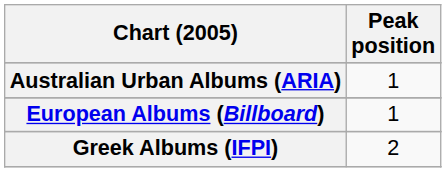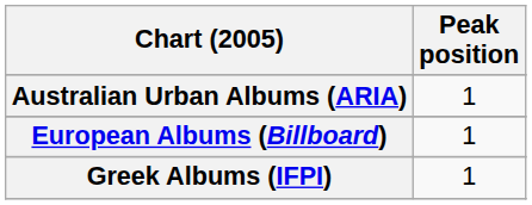 <table class="wikitable sortable plainrowheaders" style="text-align:center">
 <tr>
 <th scope="col">Chart (2005)</th>
 <th scope="col">Peak<br>position</th>
 </tr>
 <tr>
 </tr>
 <tr>
 <th scope="row">Australian Urban Albums (<a href='#'>ARIA</a>)</th>
 <td>1</td>
 </tr>
 <tr>
 </tr>
 <tr>
 </tr>
 <tr>
 </tr>
 <tr>
 </tr>
 <tr>
 </tr>
 <tr>
 </tr>
 <tr>
 <th scope="row"><a href='#'>European Albums</a> (<em><a href='#'>Billboard</a></em>)</th>
 <td align="center">1</td>
 </tr>
 <tr>
 </tr>
 <tr>
 </tr>
 <tr>
 </tr>
 <tr>
 <th scope="row">Greek Albums (<a href='#'>IFPI</a>)</th>
-<td style="text-align:center;">2</td>
+<td style="text-align:center;">1</td>
 </tr>
 <tr>
 </tr>
 <tr>
 </tr>
 <tr>
 </tr>
 <tr>
 </tr>
 <tr>
 </tr>
 <tr>
 </tr>
 <tr>
 </tr>
 <tr>
 </tr>
 <tr>
 </tr>
 <tr>
 </tr>
 <tr>
 </tr>
 <tr>
 </tr>
 <tr>
 </tr>
 <tr>
 </tr>
 <tr>
 </tr>
 </table>
